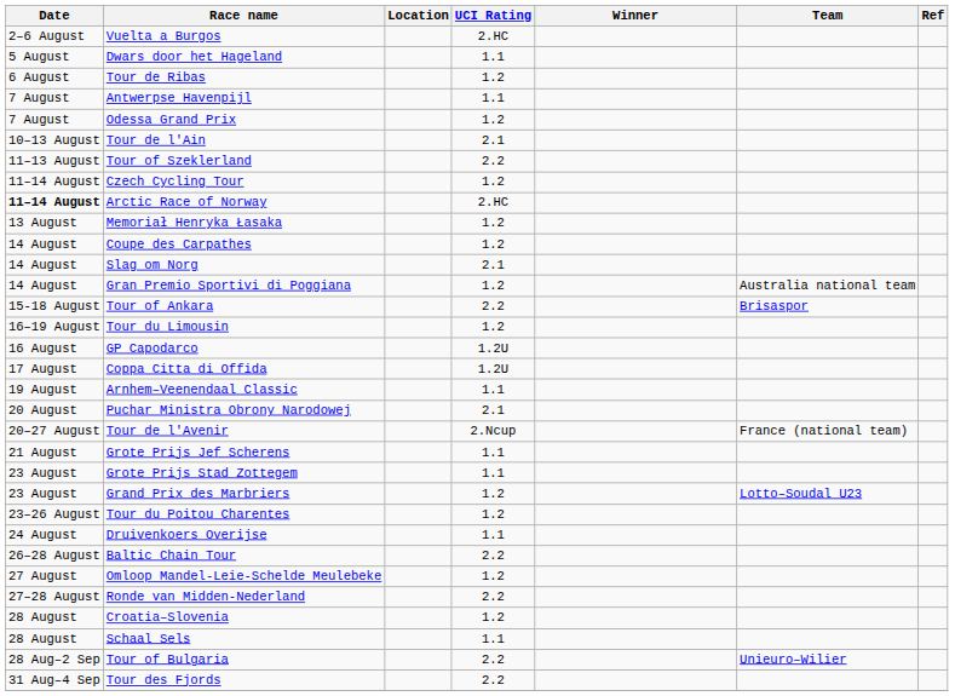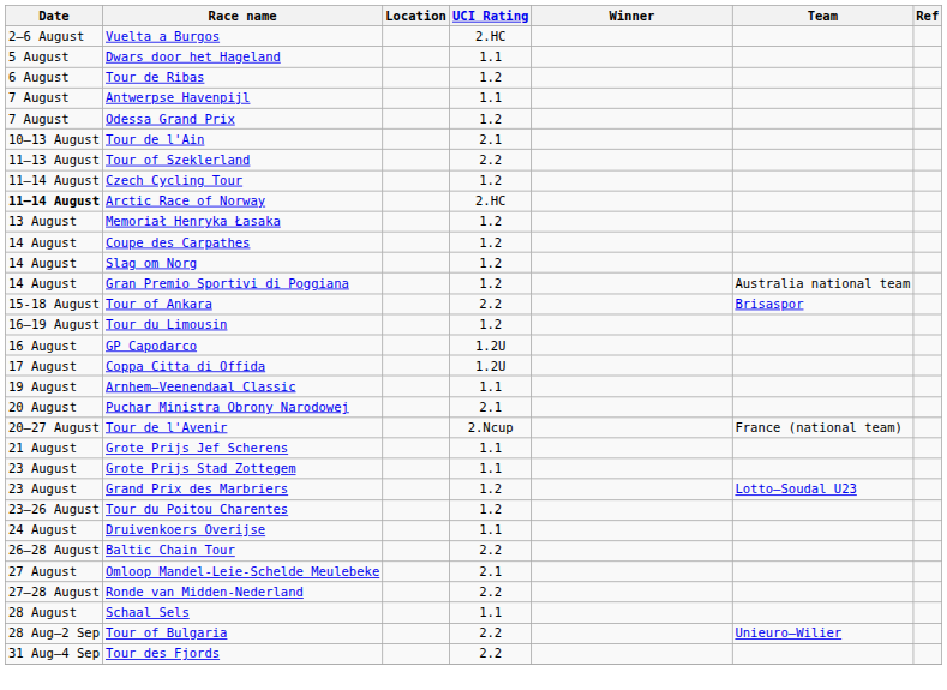 <table class="wikitable sortable">
 <tr>
 <th>Date</th>
 <th>Race name</th>
 <th>Location</th>
 <th><a href='#'>UCI Rating</a></th>
 <th width=200px>Winner</th>
 <th>Team</th>
 <th>Ref</th>
 </tr>
 <tr>
 <td>2–6 August</td>
 <td><a href='#'>Vuelta a Burgos</a></td>
 <td></td>
 <td align=center>2.HC</td>
 <td></td>
 <td></td>
 <td align=center></td>
 </tr>
 <tr>
 <td>5 August</td>
 <td><a href='#'>Dwars door het Hageland</a></td>
 <td></td>
 <td align=center>1.1</td>
 <td></td>
 <td></td>
 <td align=center></td>
 </tr>
 <tr>
 <td>6 August</td>
 <td><a href='#'>Tour de Ribas</a></td>
 <td></td>
 <td align=center>1.2</td>
 <td></td>
 <td></td>
 <td align=center></td>
 </tr>
 <tr>
 <td>7 August</td>
 <td><a href='#'>Antwerpse Havenpijl</a></td>
 <td></td>
 <td align=center>1.1</td>
 <td></td>
 <td></td>
 <td align=center></td>
 </tr>
 <tr>
 <td>7 August</td>
 <td><a href='#'>Odessa Grand Prix</a></td>
 <td></td>
 <td align=center>1.2</td>
 <td></td>
 <td></td>
 <td align=center></td>
 </tr>
 <tr>
 <td>10–13 August</td>
 <td><a href='#'>Tour de l'Ain</a></td>
 <td></td>
 <td align=center>2.1</td>
 <td></td>
 <td></td>
 <td align=center></td>
 </tr>
 <tr>
 <td>11–13 August</td>
 <td><a href='#'>Tour of Szeklerland</a></td>
 <td></td>
 <td align=center>2.2</td>
 <td></td>
 <td></td>
 <td align=center></td>
 </tr>
 <tr>
 <td>11–14 August</td>
 <td><a href='#'>Czech Cycling Tour</a></td>
 <td></td>
 <td align=center>1.2</td>
 <td></td>
 <td></td>
 <td align=center></td>
 </tr>
 <tr>
 <td><strong>11–14 August</strong></td>
 <td><a href='#'>Arctic Race of Norway</a></td>
 <td></td>
 <td align=center>2.HC</td>
 <td></td>
 <td></td>
 <td align=center></td>
 </tr>
 <tr>
 <td>13 August</td>
 <td><a href='#'>Memoriał Henryka Łasaka</a></td>
 <td></td>
 <td align=center>1.2</td>
 <td></td>
 <td></td>
 <td align=center></td>
 </tr>
 <tr>
 <td>14 August</td>
 <td><a href='#'>Coupe des Carpathes</a></td>
 <td></td>
 <td align=center>1.2</td>
 <td></td>
 <td></td>
 <td align=center></td>
 </tr>
 <tr>
 <td>14 August</td>
 <td><a href='#'>Slag om Norg</a></td>
 <td></td>
-<td align=center>2.1</td>
+<td align=center>1.2</td>
 <td></td>
 <td></td>
 <td align=center></td>
 </tr>
 <tr>
 <td>14 August</td>
 <td><a href='#'>Gran Premio Sportivi di Poggiana</a></td>
 <td></td>
 <td align=center>1.2</td>
 <td></td>
 <td>Australia national team</td>
 <td align=center></td>
 </tr>
 <tr>
 <td>15-18 August</td>
 <td><a href='#'>Tour of Ankara</a></td>
 <td></td>
 <td align=center>2.2</td>
 <td></td>
 <td><a href='#'>Brisaspor</a></td>
 <td align=center></td>
 </tr>
 <tr>
 <td>16–19 August</td>
 <td><a href='#'>Tour du Limousin</a></td>
 <td></td>
 <td align=center>1.2</td>
 <td></td>
 <td></td>
 <td align=center></td>
 </tr>
 <tr>
 <td>16 August</td>
 <td><a href='#'>GP Capodarco</a></td>
 <td></td>
 <td align=center>1.2U</td>
 <td></td>
 <td></td>
 <td align=center></td>
 </tr>
 <tr>
 <td>17 August</td>
 <td><a href='#'>Coppa Citta di Offida</a></td>
 <td></td>
 <td align=center>1.2U</td>
 <td></td>
 <td></td>
 <td align=center></td>
 </tr>
 <tr>
 <td>19 August</td>
 <td><a href='#'>Arnhem–Veenendaal Classic</a></td>
 <td></td>
 <td align=center>1.1</td>
 <td></td>
 <td></td>
 <td align=center></td>
 </tr>
 <tr>
 <td>20 August</td>
 <td><a href='#'>Puchar Ministra Obrony Narodowej</a></td>
 <td></td>
 <td align=center>2.1</td>
 <td></td>
 <td></td>
 <td align=center></td>
 </tr>
 <tr>
 <td>20–27 August</td>
 <td><a href='#'>Tour de l'Avenir</a></td>
 <td></td>
 <td align=center>2.Ncup</td>
 <td></td>
 <td>France (national team)</td>
 <td align=center></td>
 </tr>
 <tr>
 <td>21 August</td>
 <td><a href='#'>Grote Prijs Jef Scherens</a></td>
 <td></td>
 <td align=center>1.1</td>
 <td></td>
 <td></td>
 <td align=center></td>
 </tr>
 <tr>
 <td>23 August</td>
 <td><a href='#'>Grote Prijs Stad Zottegem</a></td>
 <td></td>
 <td align=center>1.1</td>
 <td></td>
 <td></td>
 <td align=center></td>
 </tr>
 <tr>
 <td>23 August</td>
 <td><a href='#'>Grand Prix des Marbriers</a></td>
 <td></td>
 <td align=center>1.2</td>
 <td></td>
 <td><a href='#'>Lotto–Soudal U23</a></td>
 <td align=center></td>
 </tr>
 <tr>
 <td>23–26 August</td>
 <td><a href='#'>Tour du Poitou Charentes</a></td>
 <td></td>
 <td align=center>1.2</td>
 <td></td>
 <td></td>
 <td align=center></td>
 </tr>
 <tr>
 <td>24 August</td>
 <td><a href='#'>Druivenkoers Overijse</a></td>
 <td></td>
 <td align=center>1.1</td>
 <td></td>
 <td></td>
 <td align=center></td>
 </tr>
 <tr>
 <td>26–28 August</td>
 <td><a href='#'>Baltic Chain Tour</a></td>
 <td></td>
 <td align=center>2.2</td>
 <td></td>
 <td></td>
 <td align=center></td>
 </tr>
 <tr>
 <td>27 August</td>
 <td><a href='#'>Omloop Mandel-Leie-Schelde Meulebeke</a></td>
 <td></td>
-<td align=center>1.2</td>
+<td align=center>2.1</td>
 <td></td>
 <td></td>
 <td align=center></td>
 </tr>
 <tr>
 <td>27–28 August</td>
 <td><a href='#'>Ronde van Midden-Nederland</a></td>
 <td></td>
 <td align=center>2.2</td>
-<td></td>
-<td></td>
-<td align=center></td>
-</tr>
-<tr>
-<td>28 August</td>
-<td><a href='#'>Croatia–Slovenia</a></td>
-<td></td>
-<td align=center>1.2</td>
 <td></td>
 <td></td>
 <td align=center></td>
 </tr>
 <tr>
 <td>28 August</td>
 <td><a href='#'>Schaal Sels</a></td>
 <td></td>
 <td align=center>1.1</td>
 <td></td>
 <td></td>
 <td align=center></td>
 </tr>
 <tr>
 <td>28 Aug–2 Sep</td>
 <td><a href='#'>Tour of Bulgaria</a></td>
 <td></td>
 <td align=center>2.2</td>
 <td></td>
 <td><a href='#'>Unieuro–Wilier</a></td>
 <td align=center></td>
 </tr>
 <tr>
 <td>31 Aug–4 Sep</td>
 <td><a href='#'>Tour des Fjords</a></td>
 <td></td>
 <td align=center>2.2</td>
 <td></td>
 <td></td>
 <td align=center></td>
 </tr>
 <tr>
 </tr>
 </table>
